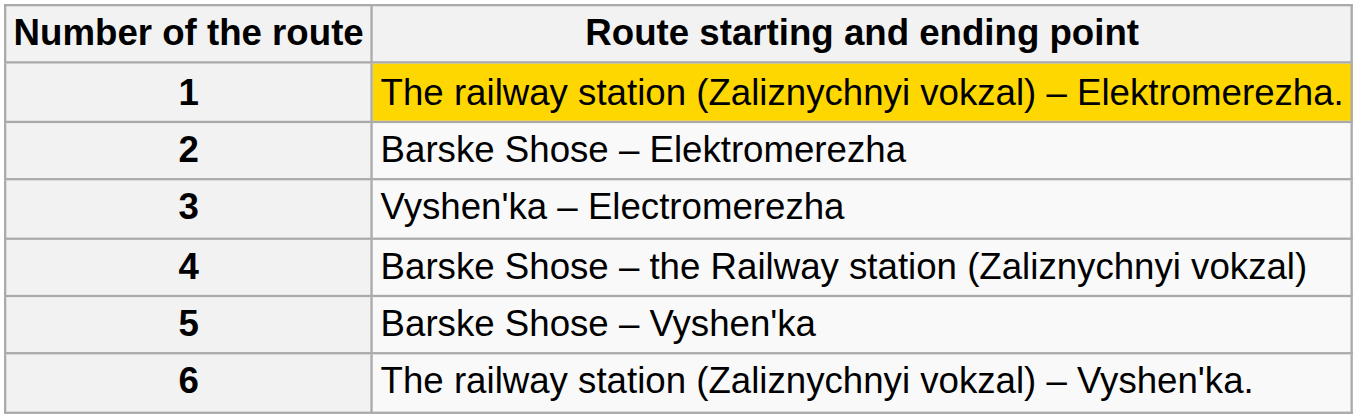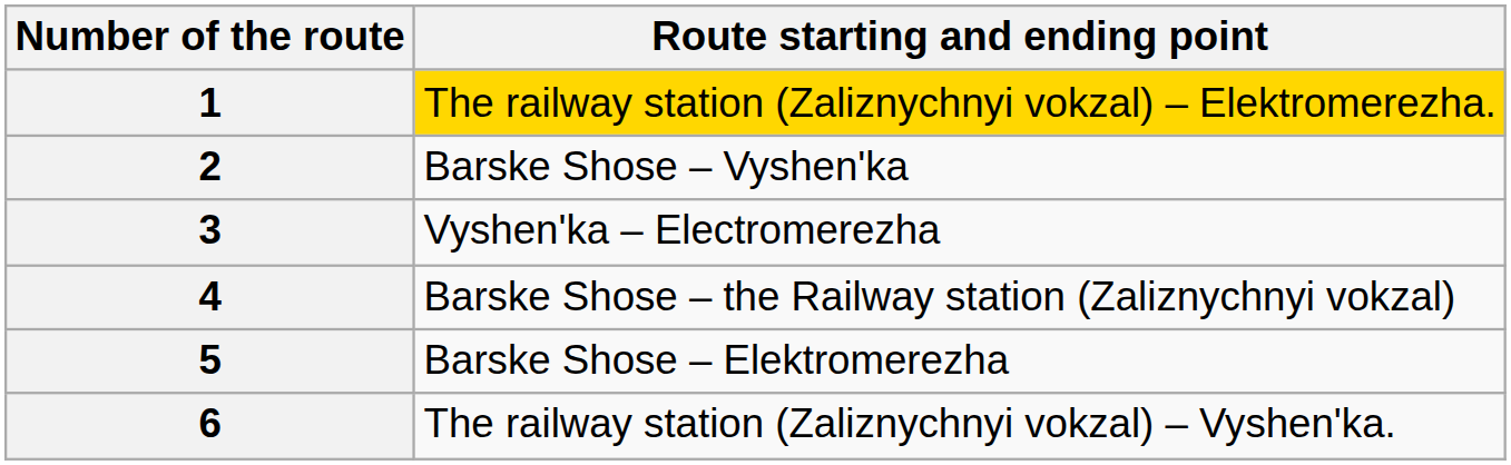 <table class="wikitable">
 <tr>
 <th>Number of the route</th>
 <th>Route starting and ending point</th>
 </tr>
 <tr>
 <th>1</th>
 <td style="background: gold;">The railway station (Zaliznychnyi vokzal) – Elektromerezha.</td>
 </tr>
 <tr>
 <th>2</th>
-<td>Barske Shose – Elektromerezha</td>
+<td>Barske Shose – Vyshen'ka</td>
 </tr>
 <tr>
 <th>3</th>
 <td>Vyshen'ka – Electromerezha</td>
 </tr>
 <tr>
 <th>4</th>
 <td>Barske Shose – the Railway station (Zaliznychnyi vokzal)</td>
 </tr>
 <tr>
 <th>5</th>
-<td>Barske Shose – Vyshen'ka</td>
+<td>Barske Shose – Elektromerezha</td>
 </tr>
 <tr>
 <th>6</th>
 <td>The railway station (Zaliznychnyi vokzal) – Vyshen'ka.</td>
 </tr>
 </table>
